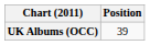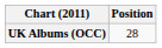 <table class="wikitable plainrowheaders" style="text-align:center">
 <tr>
 <th scope="col">Chart (2011)</th>
 <th scope="col">Position</th>
 </tr>
 <tr>
 <th scope="row">UK Albums (OCC)</th>
-<td>39</td>
+<td>28</td>
 </tr>
 </table>
